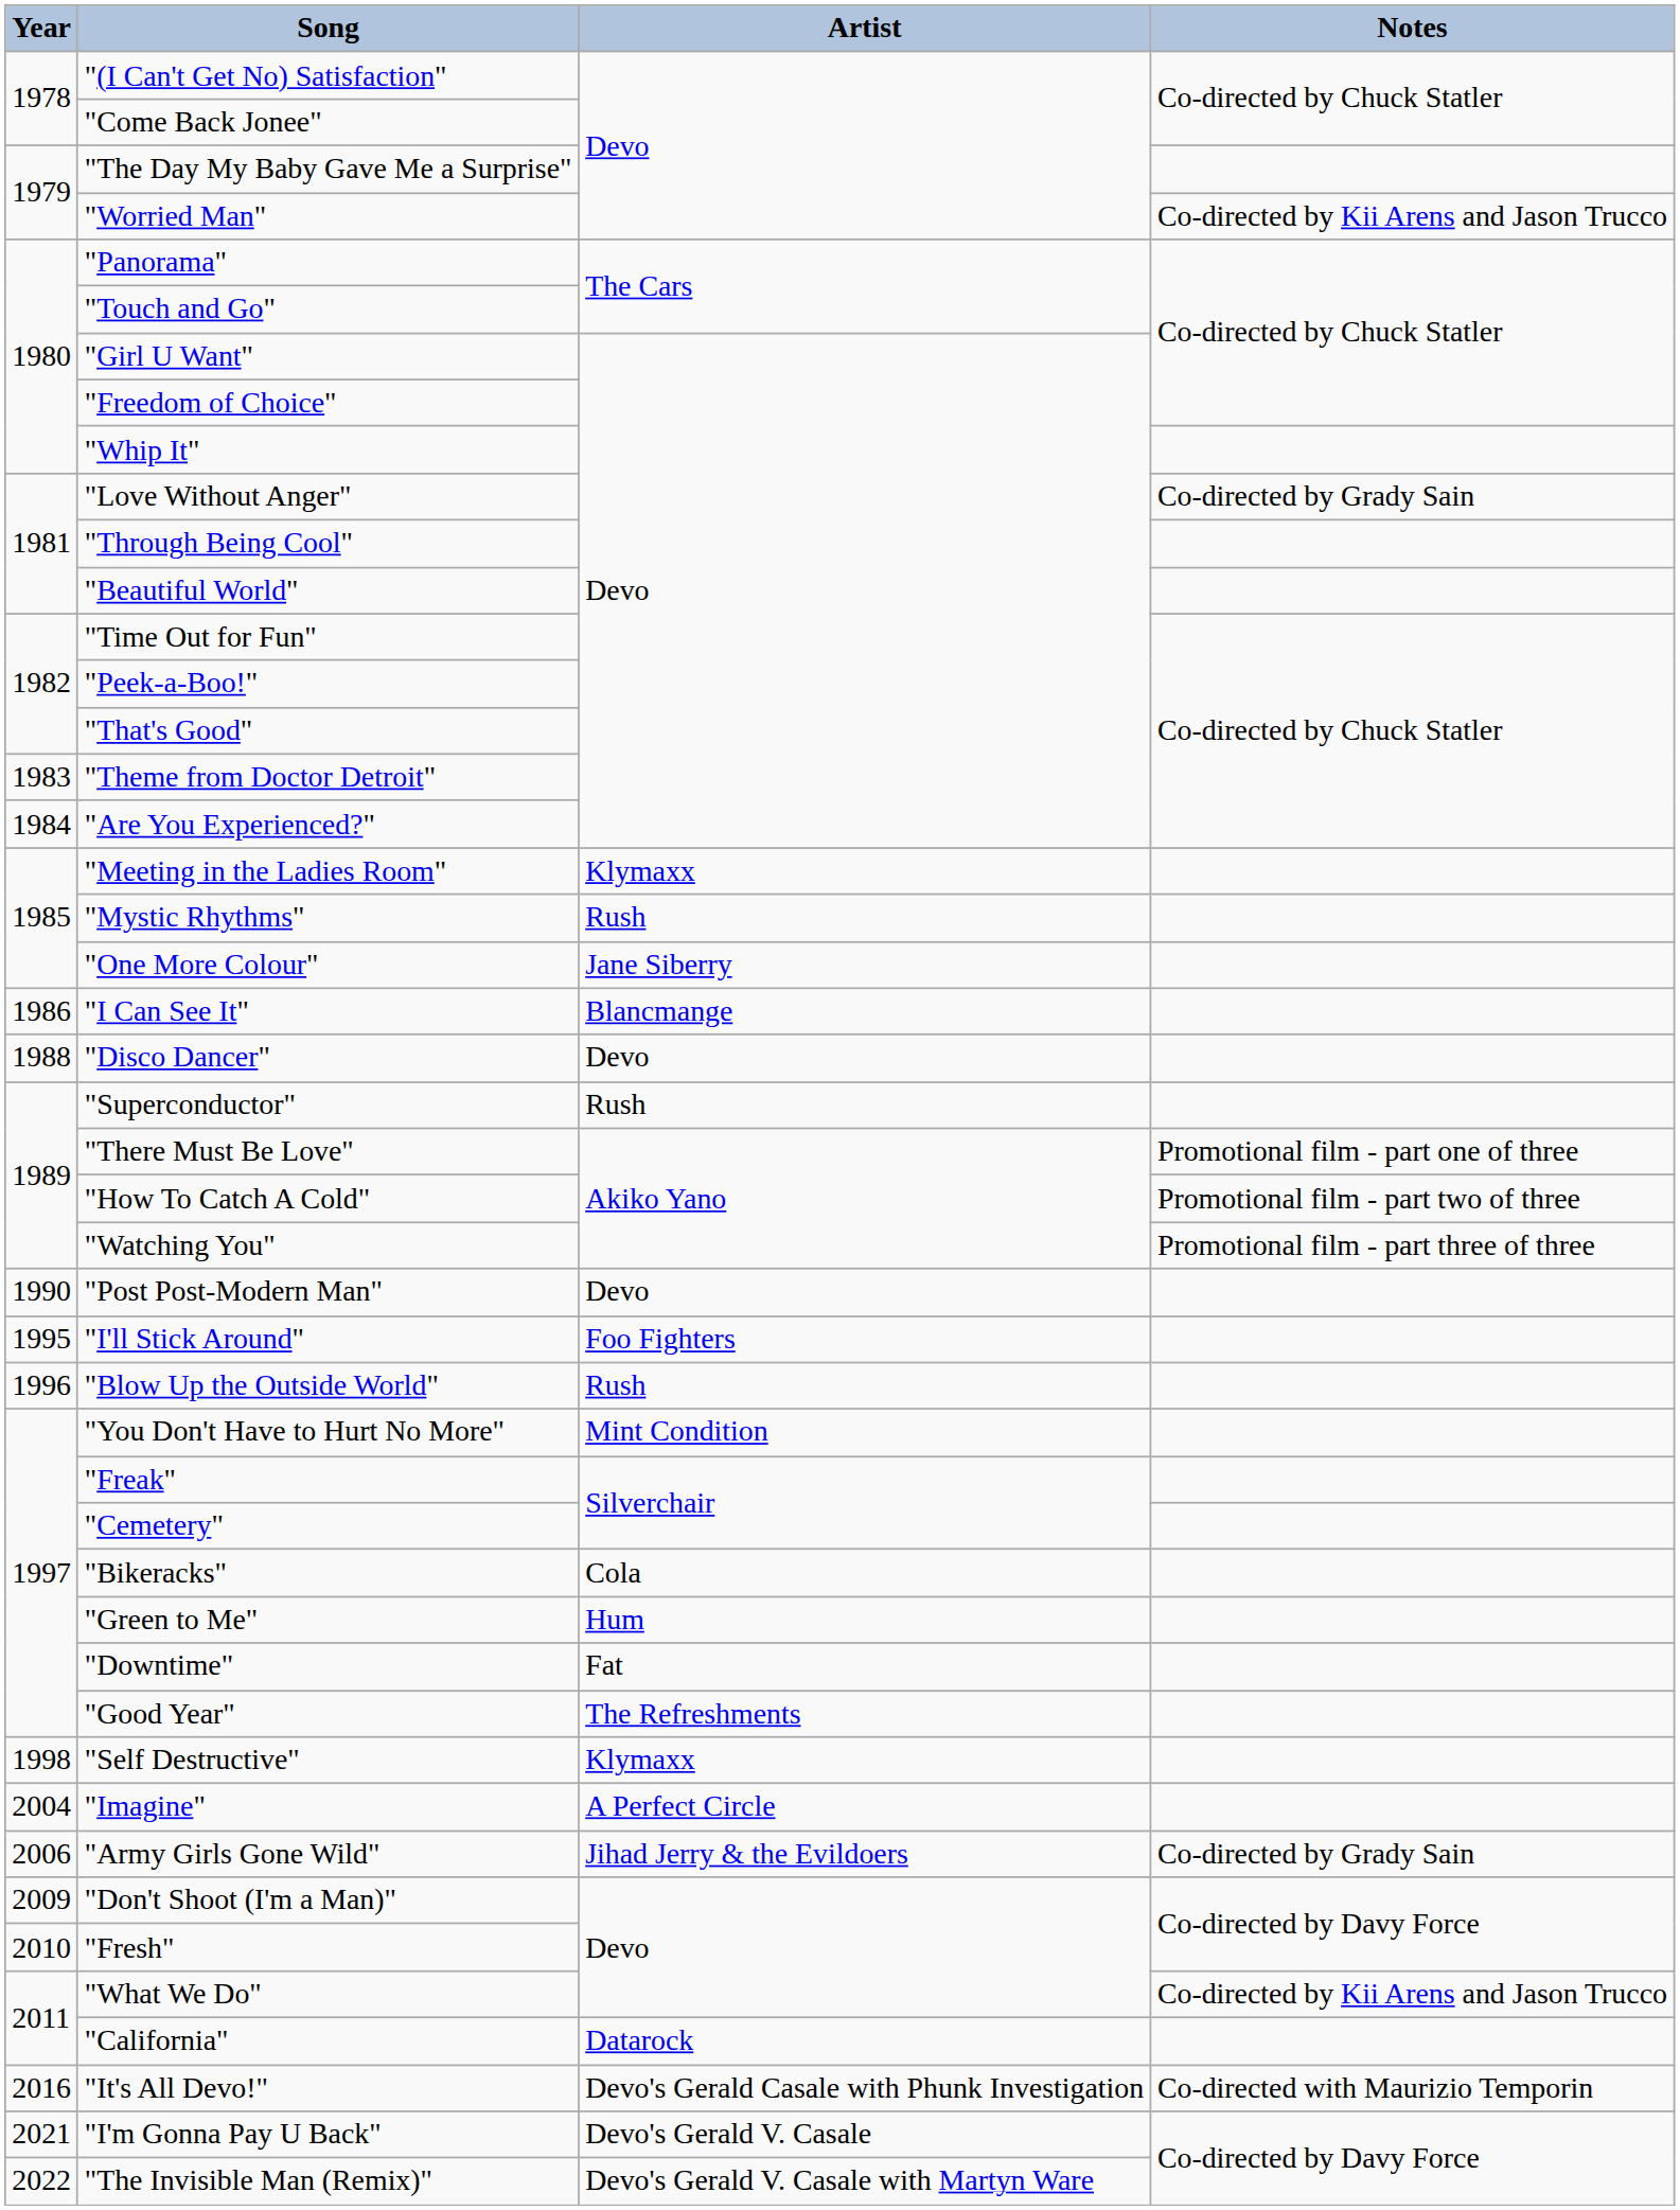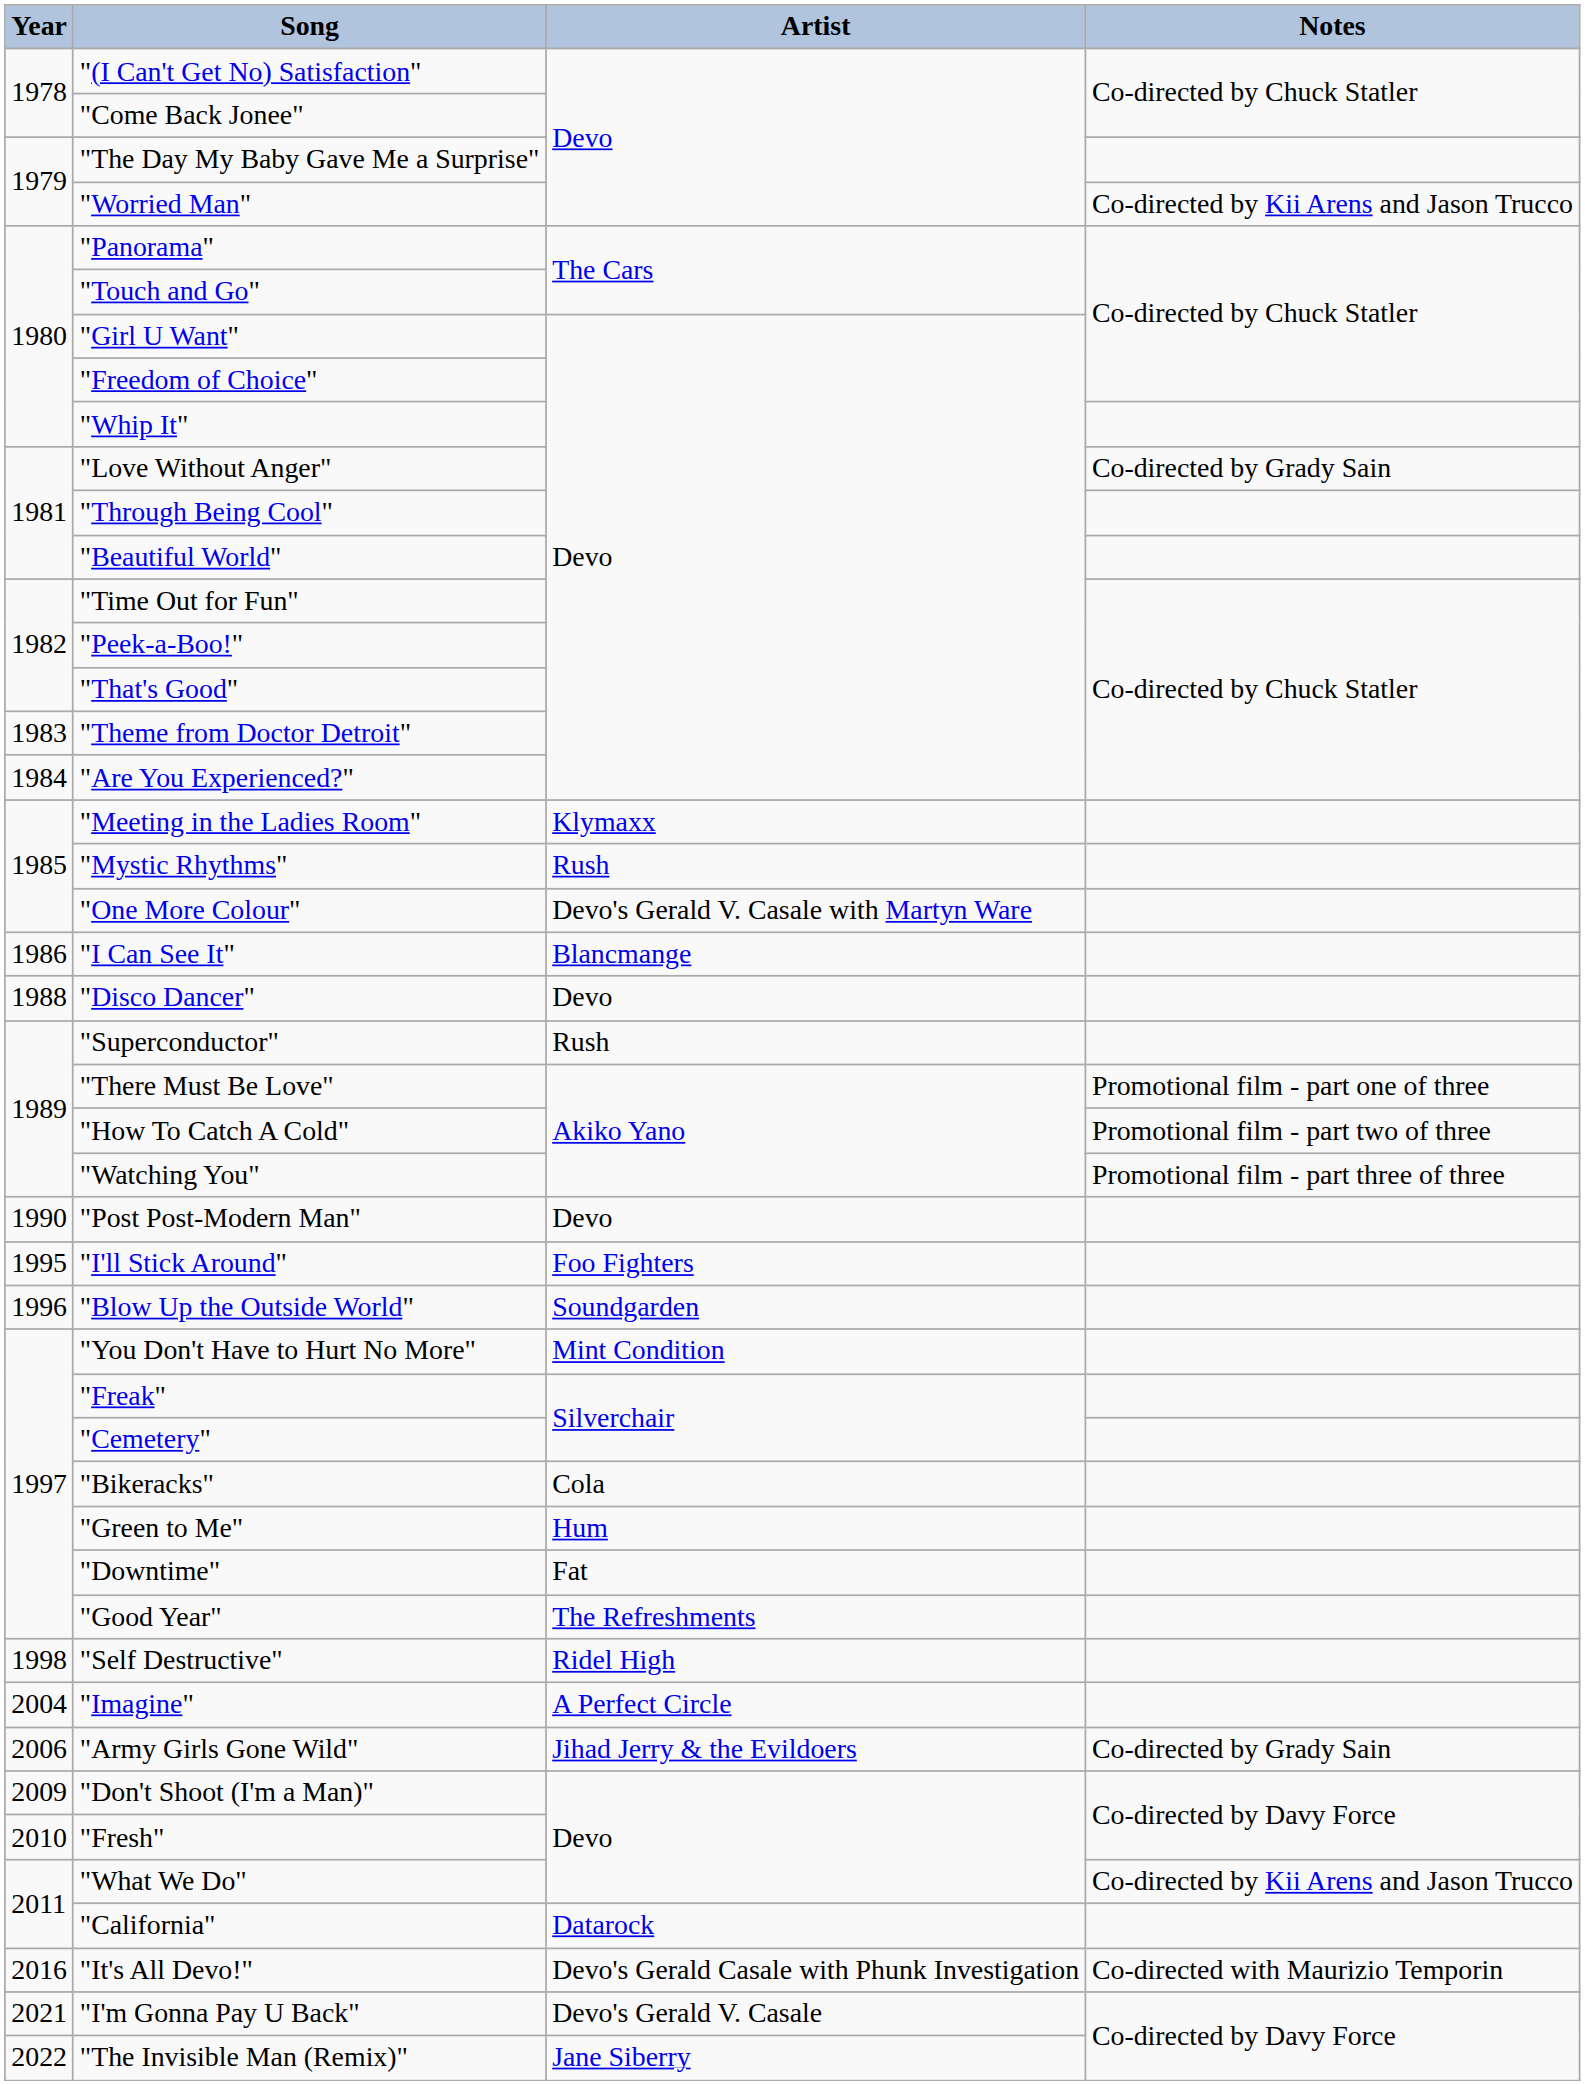 <table class="wikitable">
 <tr>
 <th style="background:#B0C4DE;">Year</th>
 <th style="background:#B0C4DE;">Song</th>
 <th style="background:#B0C4DE;">Artist</th>
 <th style="background:#B0C4DE;">Notes</th>
 </tr>
 <tr>
 <td rowspan="2">1978</td>
 <td>"<a href='#'>(I Can't Get No) Satisfaction</a>"</td>
 <td rowspan="4"><a href='#'>Devo</a></td>
 <td rowspan="2">Co-directed by Chuck Statler</td>
 </tr>
 <tr>
 <td>"Come Back Jonee"</td>
 </tr>
 <tr>
 <td rowspan="2">1979</td>
 <td>"The Day My Baby Gave Me a Surprise"</td>
 <td></td>
 </tr>
 <tr>
 <td>"<a href='#'>Worried Man</a>"</td>
 <td>Co-directed by <a href='#'>Kii Arens</a> and Jason Trucco</td>
 </tr>
 <tr>
 <td rowspan="5">1980</td>
 <td>"<a href='#'>Panorama</a>"</td>
 <td rowspan="2"><a href='#'>The Cars</a></td>
 <td rowspan="4">Co-directed by Chuck Statler</td>
 </tr>
 <tr>
 <td>"<a href='#'>Touch and Go</a>"</td>
 </tr>
 <tr>
 <td>"<a href='#'>Girl U Want</a>"</td>
 <td rowspan="11">Devo</td>
 </tr>
 <tr>
 <td>"<a href='#'>Freedom of Choice</a>"</td>
 </tr>
 <tr>
 <td>"<a href='#'>Whip It</a>"</td>
 <td></td>
 </tr>
 <tr>
 <td rowspan="3">1981</td>
 <td>"Love Without Anger"</td>
 <td>Co-directed by Grady Sain</td>
 </tr>
 <tr>
 <td>"<a href='#'>Through Being Cool</a>"</td>
 <td></td>
 </tr>
 <tr>
 <td>"<a href='#'>Beautiful World</a>"</td>
 <td></td>
 </tr>
 <tr>
 <td rowspan="3">1982</td>
 <td>"Time Out for Fun"</td>
 <td rowspan="5">Co-directed by Chuck Statler</td>
 </tr>
 <tr>
 <td>"<a href='#'>Peek-a-Boo!</a>"</td>
 </tr>
 <tr>
 <td>"<a href='#'>That's Good</a>"</td>
 </tr>
 <tr>
 <td>1983</td>
 <td>"<a href='#'>Theme from Doctor Detroit</a>"</td>
 </tr>
 <tr>
 <td>1984</td>
 <td>"<a href='#'>Are You Experienced?</a>"</td>
 </tr>
 <tr>
 <td rowspan="3">1985</td>
 <td>"<a href='#'>Meeting in the Ladies Room</a>"</td>
 <td><a href='#'>Klymaxx</a></td>
 <td></td>
 </tr>
 <tr>
 <td>"<a href='#'>Mystic Rhythms</a>"</td>
 <td><a href='#'>Rush</a></td>
 <td></td>
 </tr>
 <tr>
 <td>"<a href='#'>One More Colour</a>"</td>
-<td><a href='#'>Jane Siberry</a></td>
+<td>Devo's Gerald V. Casale with <a href='#'>Martyn Ware</a></td>
 <td></td>
 </tr>
 <tr>
 <td>1986</td>
 <td>"<a href='#'>I Can See It</a>"</td>
 <td><a href='#'>Blancmange</a></td>
 <td></td>
 </tr>
 <tr>
 <td>1988</td>
 <td>"<a href='#'>Disco Dancer</a>"</td>
 <td>Devo</td>
 <td></td>
 </tr>
 <tr>
 <td rowspan="4">1989</td>
 <td>"Superconductor"</td>
 <td>Rush</td>
 <td></td>
 </tr>
 <tr>
 <td>"There Must Be Love"</td>
 <td rowspan="3"><a href='#'>Akiko Yano</a></td>
 <td rowspan="1">Promotional film - part one of three</td>
 </tr>
 <tr>
 <td>"How To Catch A Cold"</td>
 <td rowspan="1">Promotional film - part two of three</td>
 </tr>
 <tr>
 <td>"Watching You"</td>
 <td rowspan="1">Promotional film - part three of three</td>
 </tr>
 <tr>
 <td>1990</td>
 <td>"Post Post-Modern Man"</td>
 <td>Devo</td>
 <td></td>
 </tr>
 <tr>
 <td>1995</td>
 <td>"<a href='#'>I'll Stick Around</a>"</td>
 <td><a href='#'>Foo Fighters</a></td>
 <td></td>
 </tr>
 <tr>
 <td>1996</td>
 <td>"<a href='#'>Blow Up the Outside World</a>"</td>
-<td><a href='#'>Rush</a></td>
+<td><a href='#'>Soundgarden</a></td>
 <td></td>
 </tr>
 <tr>
 <td rowspan="7">1997</td>
 <td>"You Don't Have to Hurt No More"</td>
 <td><a href='#'>Mint Condition</a></td>
 <td></td>
 </tr>
 <tr>
 <td>"<a href='#'>Freak</a>"</td>
 <td rowspan="2"><a href='#'>Silverchair</a></td>
 <td></td>
 </tr>
 <tr>
 <td>"<a href='#'>Cemetery</a>"</td>
 <td></td>
 </tr>
 <tr>
 <td>"Bikeracks"</td>
 <td>Cola</td>
 <td></td>
 </tr>
 <tr>
 <td>"Green to Me"</td>
 <td><a href='#'>Hum</a></td>
 <td></td>
 </tr>
 <tr>
 <td>"Downtime"</td>
 <td>Fat</td>
 <td></td>
 </tr>
 <tr>
 <td>"Good Year"</td>
 <td><a href='#'>The Refreshments</a></td>
 <td></td>
 </tr>
 <tr>
 <td>1998</td>
 <td>"Self Destructive"</td>
-<td><a href='#'>Klymaxx</a></td>
+<td><a href='#'>Ridel High</a></td>
 <td></td>
 </tr>
 <tr>
 <td>2004</td>
 <td>"<a href='#'>Imagine</a>"</td>
 <td><a href='#'>A Perfect Circle</a></td>
 <td></td>
 </tr>
 <tr>
 <td>2006</td>
 <td>"Army Girls Gone Wild"</td>
 <td><a href='#'>Jihad Jerry & the Evildoers</a></td>
 <td>Co-directed by Grady Sain</td>
 </tr>
 <tr>
 <td>2009</td>
 <td>"Don't Shoot (I'm a Man)"</td>
 <td rowspan="3">Devo</td>
 <td rowspan="2">Co-directed by Davy Force</td>
 </tr>
 <tr>
 <td>2010</td>
 <td>"Fresh"</td>
 </tr>
 <tr>
 <td rowspan="2">2011</td>
 <td>"What We Do"</td>
 <td>Co-directed by <a href='#'>Kii Arens</a> and Jason Trucco</td>
 </tr>
 <tr>
 <td>"California"</td>
 <td><a href='#'>Datarock</a></td>
 <td></td>
 </tr>
 <tr>
 <td>2016</td>
 <td>"It's All Devo!"</td>
 <td>Devo's Gerald Casale with Phunk Investigation</td>
 <td>Co-directed with Maurizio Temporin</td>
 </tr>
 <tr>
 <td>2021</td>
 <td>"I'm Gonna Pay U Back"</td>
 <td>Devo's Gerald V. Casale</td>
 <td rowspan="2">Co-directed by Davy Force</td>
 </tr>
 <tr>
 <td>2022</td>
 <td>"The Invisible Man (Remix)"</td>
-<td>Devo's Gerald V. Casale with <a href='#'>Martyn Ware</a></td>
+<td><a href='#'>Jane Siberry</a></td>
 </tr>
 </table>
